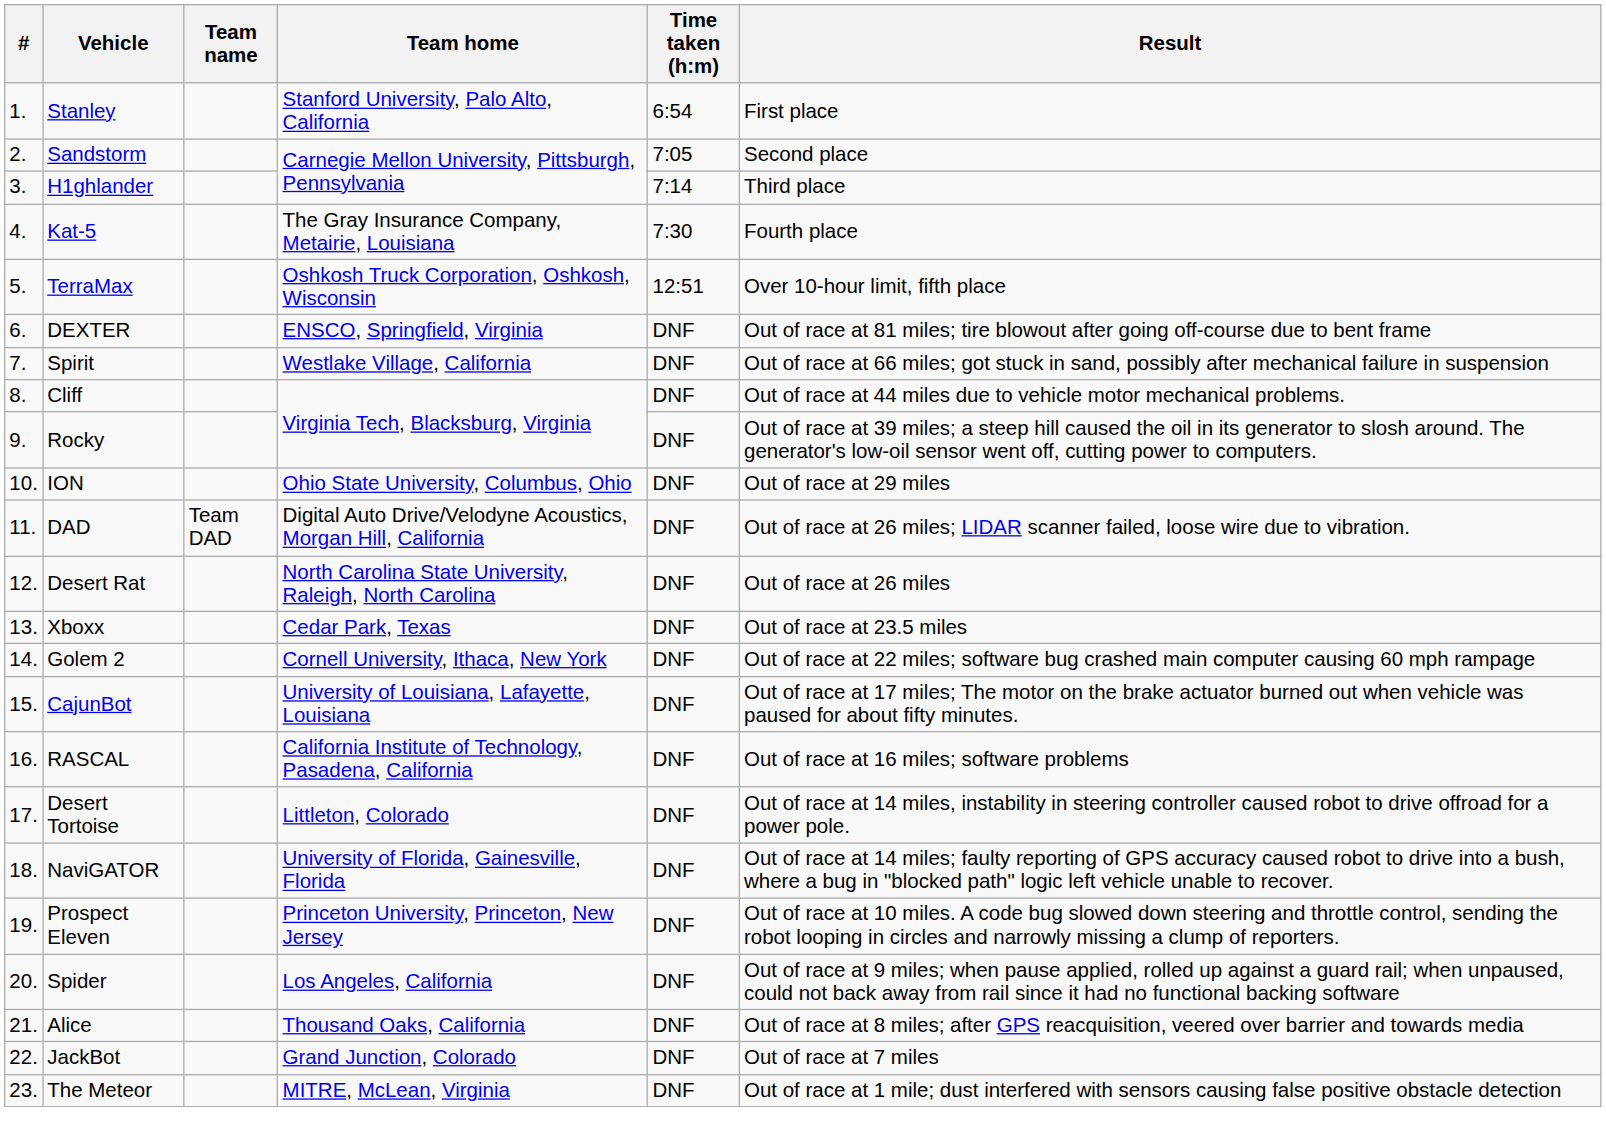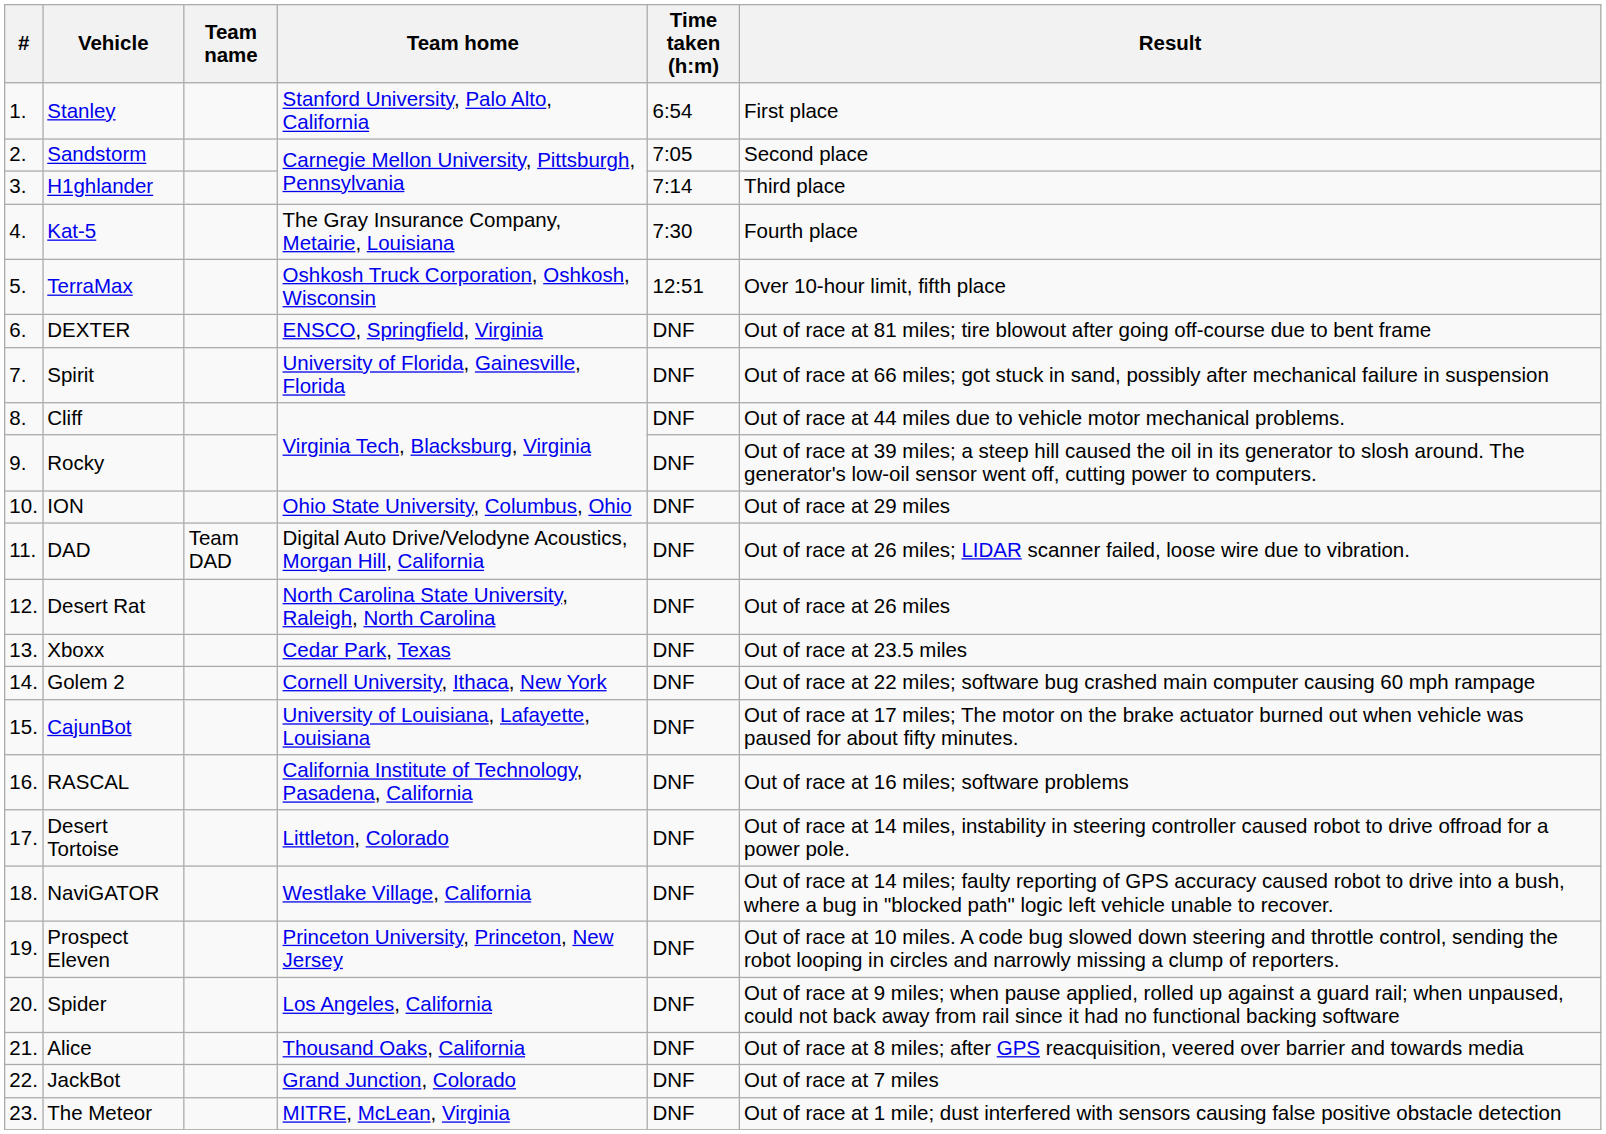 <table class="wikitable">
 <tr>
 <th>#</th>
 <th>Vehicle</th>
 <th>Team name</th>
 <th>Team home</th>
 <th>Time taken<br>(h:m)</th>
 <th>Result</th>
 </tr>
 <tr>
 <td>1.</td>
 <td><a href='#'>Stanley</a></td>
 <td> </td>
 <td><a href='#'>Stanford University</a>, <a href='#'>Palo Alto</a>, <a href='#'>California</a></td>
 <td>6:54</td>
 <td>First place</td>
 </tr>
 <tr>
 <td>2.</td>
 <td><a href='#'>Sandstorm</a></td>
 <td></td>
 <td rowspan="2"><a href='#'>Carnegie Mellon University</a>, <a href='#'>Pittsburgh</a>, <a href='#'>Pennsylvania</a></td>
 <td>7:05</td>
 <td>Second place</td>
 </tr>
 <tr>
 <td>3.</td>
 <td><a href='#'>H1ghlander</a></td>
 <td></td>
 <td>7:14</td>
 <td>Third place</td>
 </tr>
 <tr>
 <td>4.</td>
 <td><a href='#'>Kat-5</a></td>
 <td></td>
 <td>The Gray Insurance Company, <a href='#'>Metairie</a>, <a href='#'>Louisiana</a></td>
 <td>7:30</td>
 <td>Fourth place</td>
 </tr>
 <tr>
 <td>5.</td>
 <td><a href='#'>TerraMax</a></td>
 <td></td>
 <td><a href='#'>Oshkosh Truck Corporation</a>, <a href='#'>Oshkosh</a>, <a href='#'>Wisconsin</a></td>
 <td>12:51</td>
 <td>Over 10-hour limit, fifth place</td>
 </tr>
 <tr>
 <td>6.</td>
 <td>DEXTER</td>
 <td></td>
 <td><a href='#'>ENSCO</a>, <a href='#'>Springfield</a>, <a href='#'>Virginia</a></td>
 <td>DNF</td>
 <td>Out of race at 81 miles; tire blowout after going off-course due to bent frame</td>
 </tr>
 <tr>
 <td>7.</td>
 <td>Spirit</td>
 <td></td>
-<td><a href='#'>Westlake Village</a>, <a href='#'>California</a></td>
+<td><a href='#'>University of Florida</a>, <a href='#'>Gainesville</a>, <a href='#'>Florida</a></td>
 <td>DNF</td>
 <td>Out of race at 66 miles; got stuck in sand, possibly after mechanical failure in suspension</td>
 </tr>
 <tr>
 <td>8.</td>
 <td>Cliff</td>
 <td></td>
 <td rowspan="2"><a href='#'>Virginia Tech</a>, <a href='#'>Blacksburg</a>, <a href='#'>Virginia</a></td>
 <td>DNF</td>
 <td>Out of race at 44 miles due to vehicle motor mechanical problems.</td>
 </tr>
 <tr>
 <td>9.</td>
 <td>Rocky</td>
 <td></td>
 <td>DNF</td>
 <td>Out of race at 39 miles; a steep hill caused the oil in its generator to slosh around. The generator's low-oil sensor went off, cutting power to computers.</td>
 </tr>
 <tr>
 <td>10.</td>
 <td>ION</td>
 <td> </td>
 <td><a href='#'>Ohio State University</a>, <a href='#'>Columbus</a>, <a href='#'>Ohio</a></td>
 <td>DNF</td>
 <td>Out of race at 29 miles</td>
 </tr>
 <tr>
 <td>11.</td>
 <td>DAD</td>
 <td>Team DAD</td>
 <td>Digital Auto Drive/Velodyne Acoustics, <a href='#'>Morgan Hill</a>, <a href='#'>California</a></td>
 <td>DNF</td>
 <td>Out of race at 26 miles; <a href='#'>LIDAR</a> scanner failed, loose wire due to vibration.</td>
 </tr>
 <tr>
 <td>12.</td>
 <td>Desert Rat</td>
 <td></td>
 <td><a href='#'>North Carolina State University</a>, <a href='#'>Raleigh</a>, <a href='#'>North Carolina</a></td>
 <td>DNF</td>
 <td>Out of race at 26 miles</td>
 </tr>
 <tr>
 <td>13.</td>
 <td>Xboxx</td>
 <td></td>
 <td><a href='#'>Cedar Park</a>, <a href='#'>Texas</a></td>
 <td>DNF</td>
 <td>Out of race at 23.5 miles</td>
 </tr>
 <tr>
 <td>14.</td>
 <td>Golem 2</td>
 <td></td>
 <td><a href='#'>Cornell University</a>, <a href='#'>Ithaca</a>, <a href='#'>New York</a></td>
 <td>DNF</td>
 <td>Out of race at 22 miles; software bug crashed main computer causing 60 mph rampage</td>
 </tr>
 <tr>
 <td>15.</td>
 <td><a href='#'>CajunBot</a></td>
 <td> </td>
 <td><a href='#'>University of Louisiana</a>, <a href='#'>Lafayette</a>, <a href='#'>Louisiana</a></td>
 <td>DNF</td>
 <td>Out of race at 17 miles; The motor on the brake actuator burned out when vehicle was paused for about fifty minutes.</td>
 </tr>
 <tr>
 <td>16.</td>
 <td>RASCAL</td>
 <td></td>
 <td><a href='#'>California Institute of Technology</a>, <a href='#'>Pasadena</a>, <a href='#'>California</a></td>
 <td>DNF</td>
 <td>Out of race at 16 miles; software problems</td>
 </tr>
 <tr>
 <td>17.</td>
 <td>Desert Tortoise</td>
 <td> </td>
 <td><a href='#'>Littleton</a>, <a href='#'>Colorado</a></td>
 <td>DNF</td>
 <td>Out of race at 14 miles, instability in steering controller caused robot to drive offroad for a power pole.</td>
 </tr>
 <tr>
 <td>18.</td>
 <td>NaviGATOR</td>
 <td></td>
-<td><a href='#'>University of Florida</a>, <a href='#'>Gainesville</a>, <a href='#'>Florida</a></td>
+<td><a href='#'>Westlake Village</a>, <a href='#'>California</a></td>
 <td>DNF</td>
 <td>Out of race at 14 miles; faulty reporting of GPS accuracy caused robot to drive into a bush, where a bug in "blocked path" logic left vehicle unable to recover.</td>
 </tr>
 <tr>
 <td>19.</td>
 <td>Prospect Eleven</td>
 <td></td>
 <td><a href='#'>Princeton University</a>, <a href='#'>Princeton</a>, <a href='#'>New Jersey</a></td>
 <td>DNF</td>
 <td>Out of race at 10 miles. A code bug slowed down steering and throttle control, sending the robot looping in circles and narrowly missing a clump of reporters.</td>
 </tr>
 <tr>
 <td>20.</td>
 <td>Spider</td>
 <td></td>
 <td><a href='#'>Los Angeles</a>, <a href='#'>California</a></td>
 <td>DNF</td>
 <td>Out of race at 9 miles; when pause applied, rolled up against a guard rail; when unpaused, could not back away from rail since it had no functional backing software</td>
 </tr>
 <tr>
 <td>21.</td>
 <td>Alice</td>
 <td></td>
 <td><a href='#'>Thousand Oaks</a>, <a href='#'>California</a></td>
 <td>DNF</td>
 <td>Out of race at 8 miles; after <a href='#'>GPS</a> reacquisition, veered over barrier and towards media</td>
 </tr>
 <tr>
 <td>22.</td>
 <td>JackBot</td>
 <td></td>
 <td><a href='#'>Grand Junction</a>, <a href='#'>Colorado</a></td>
 <td>DNF</td>
 <td>Out of race at 7 miles</td>
 </tr>
 <tr>
 <td>23.</td>
 <td>The Meteor</td>
 <td></td>
 <td><a href='#'>MITRE</a>, <a href='#'>McLean</a>, <a href='#'>Virginia</a></td>
 <td>DNF</td>
 <td>Out of race at 1 mile; dust interfered with sensors causing false positive obstacle detection</td>
 </tr>
 </table>
